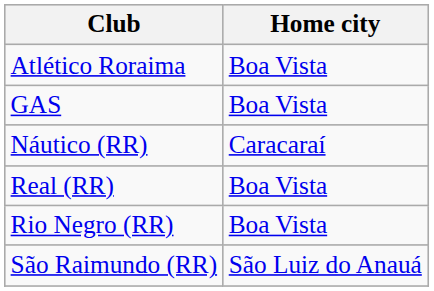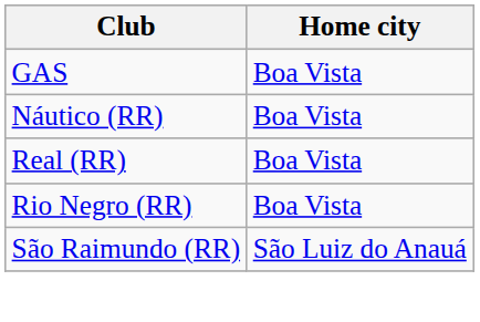 <table class="wikitable sortable">
 <tr>
 <th>Club</th>
 <th>Home city</th>
-</tr>
-<tr>
-<td><a href='#'>Atlético Roraima</a></td>
-<td><a href='#'>Boa Vista</a></td>
 </tr>
 <tr>
 <td><a href='#'>GAS</a></td>
 <td><a href='#'>Boa Vista</a></td>
 </tr>
 <tr>
 <td><a href='#'>Náutico (RR)</a></td>
-<td><a href='#'>Caracaraí</a></td>
+<td><a href='#'>Boa Vista</a></td>
 </tr>
 <tr>
 <td><a href='#'>Real (RR)</a></td>
 <td><a href='#'>Boa Vista</a></td>
 </tr>
 <tr>
 <td><a href='#'>Rio Negro (RR)</a></td>
 <td><a href='#'>Boa Vista</a></td>
 </tr>
 <tr>
 <td><a href='#'>São Raimundo (RR)</a></td>
 <td><a href='#'>São Luiz do Anauá</a></td>
 </tr>
 </table>
